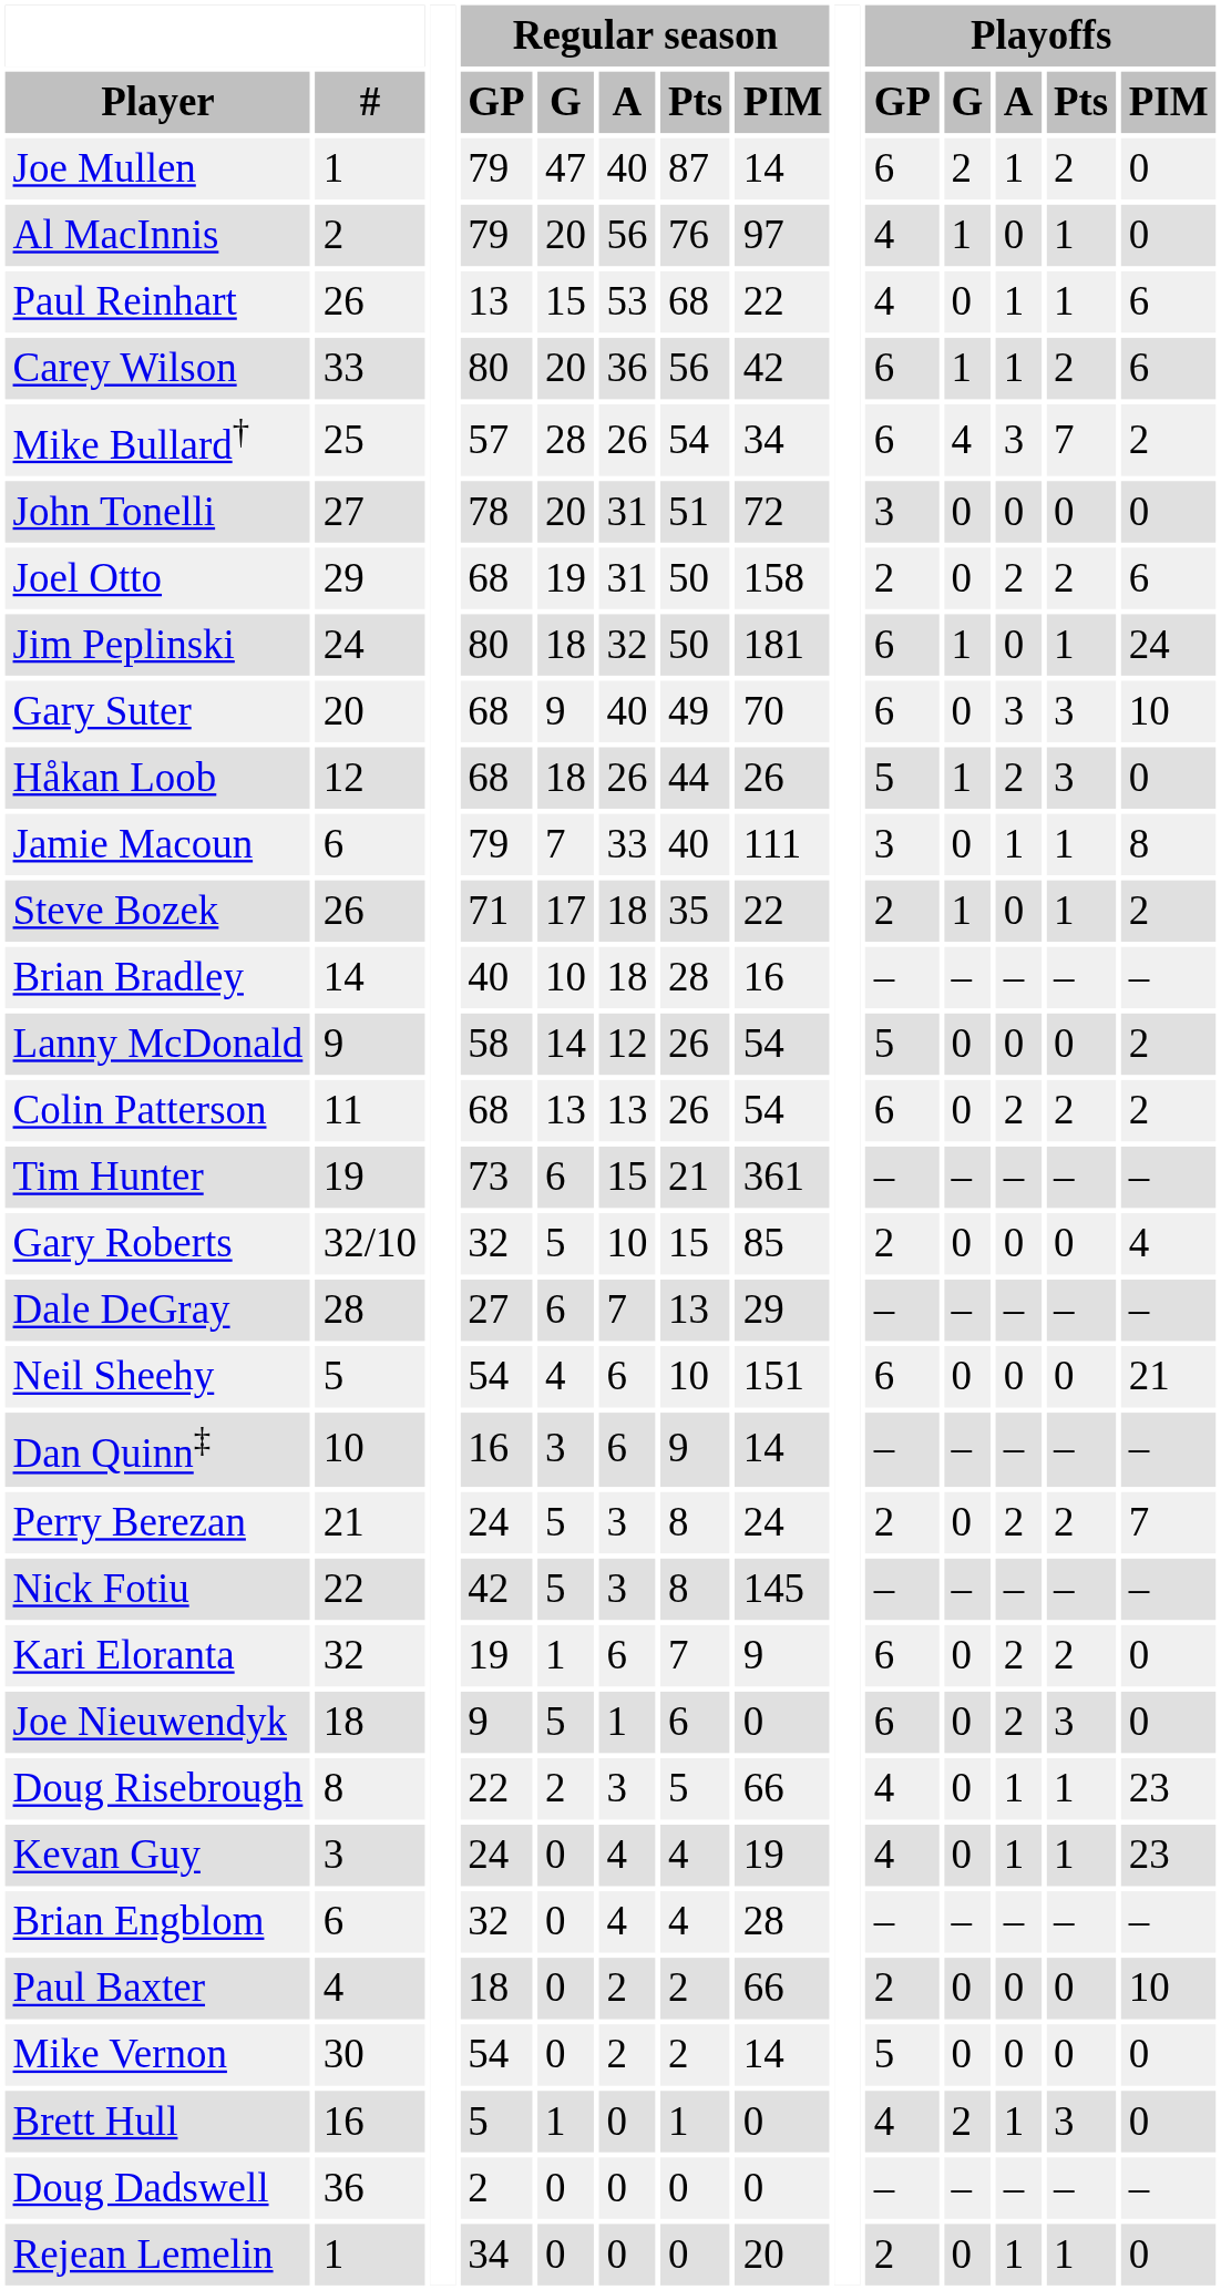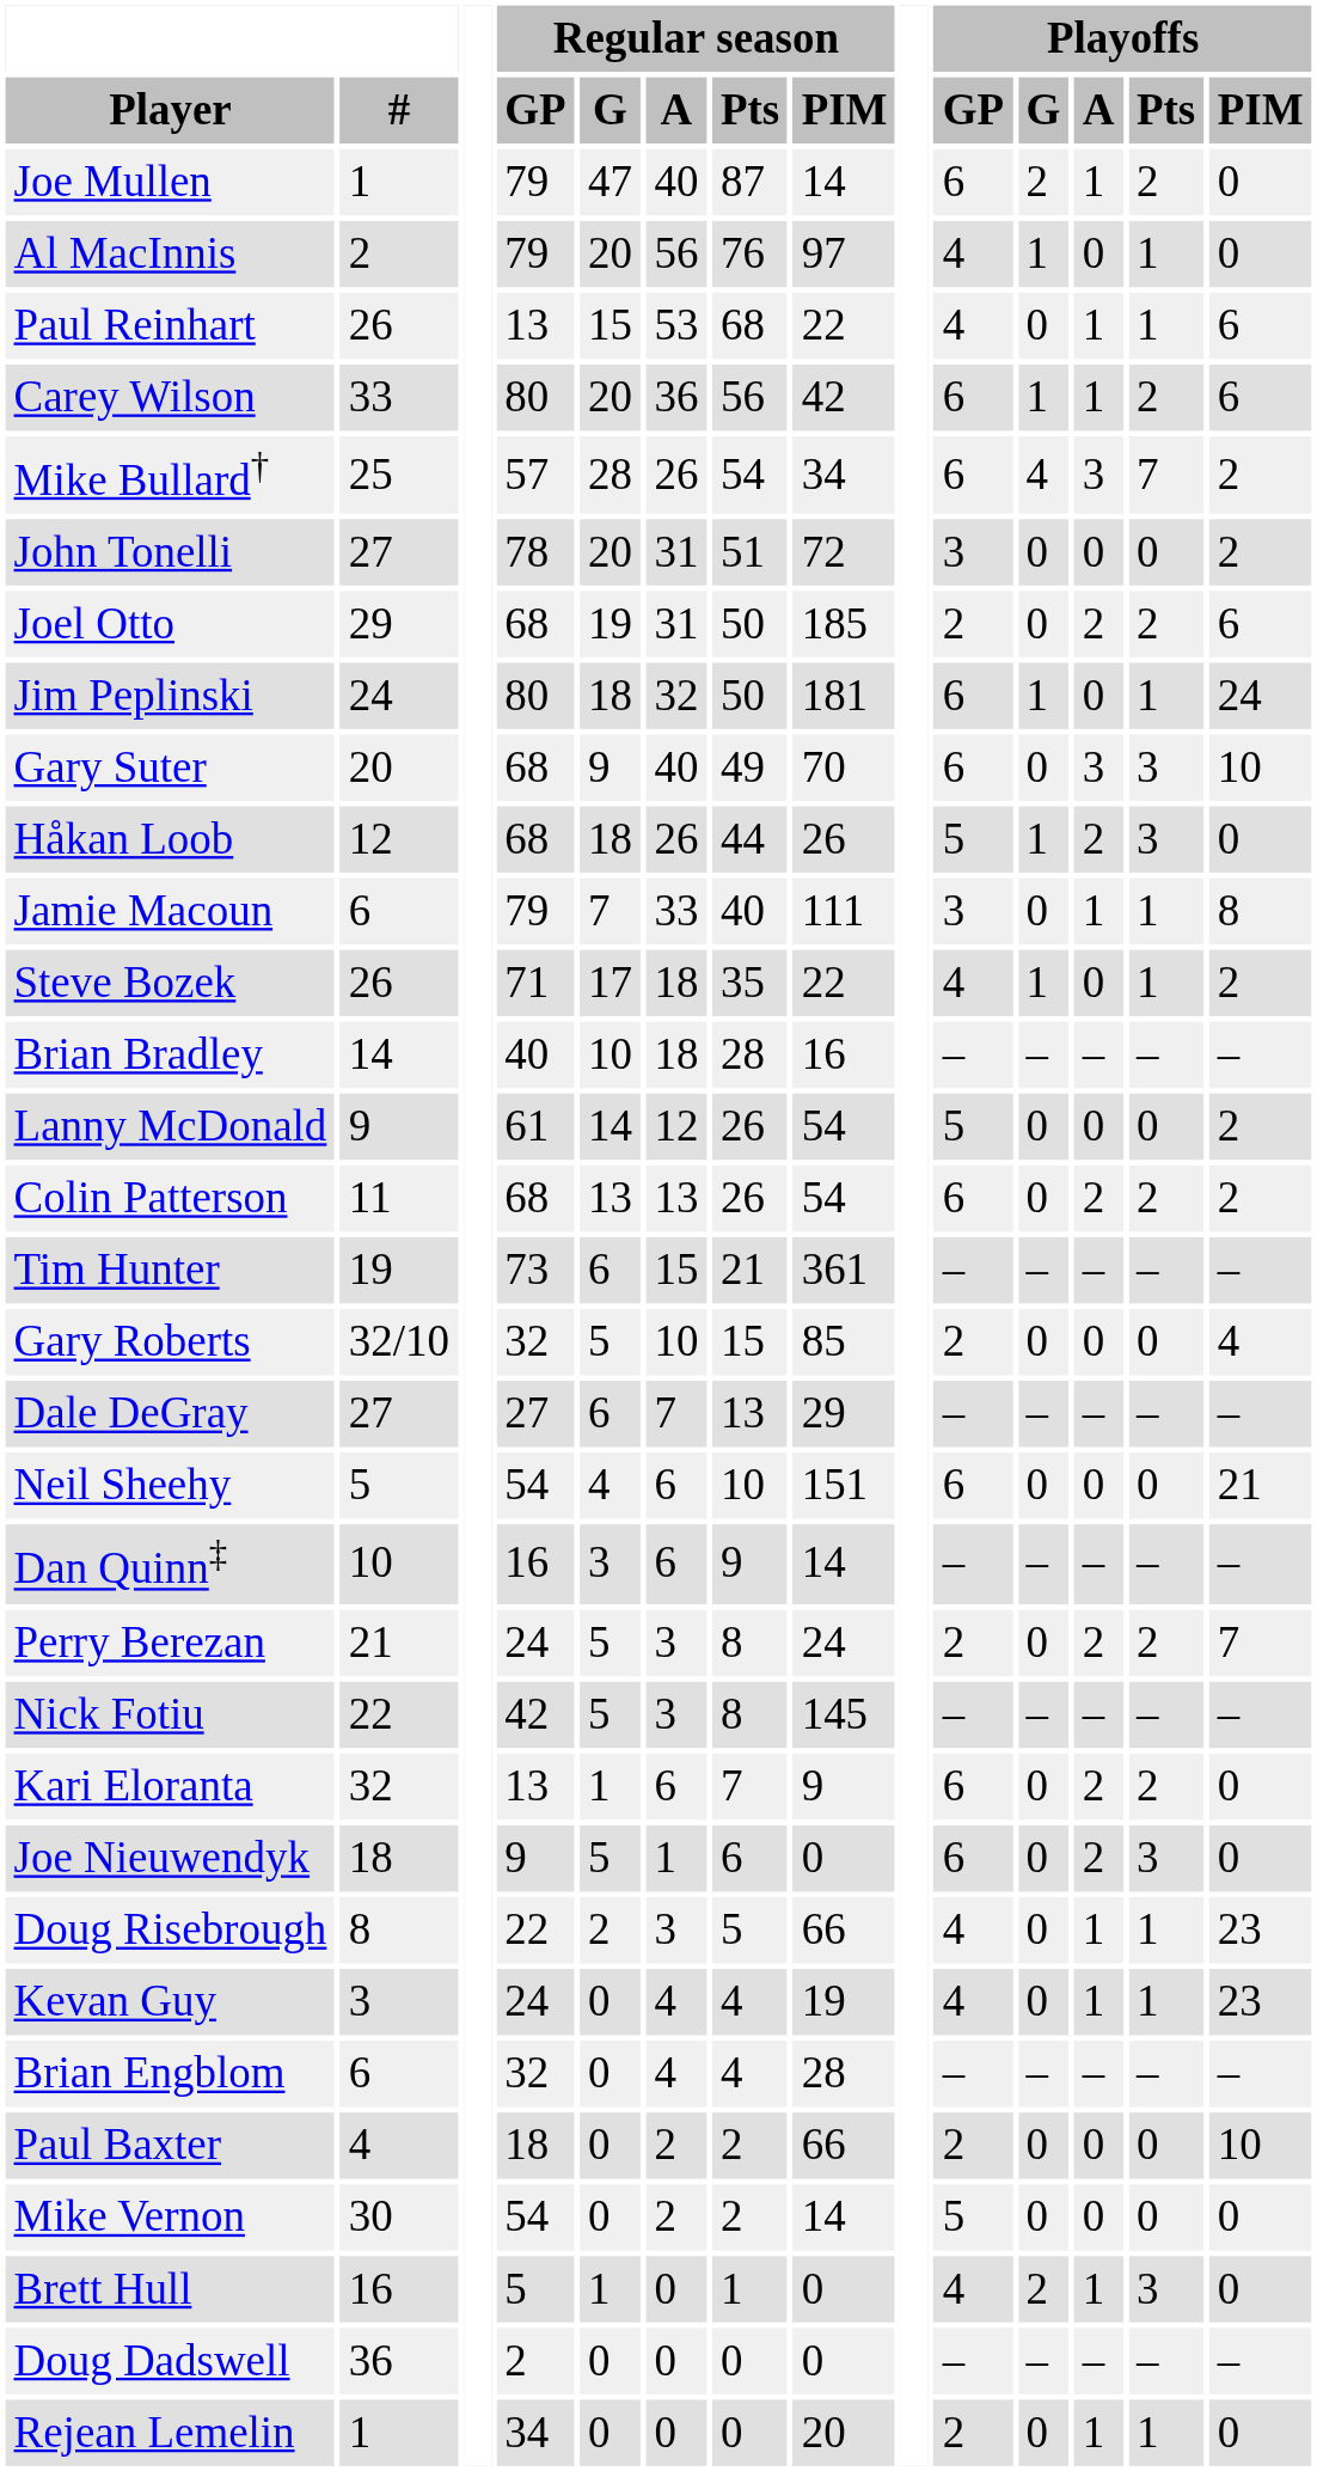 <table BORDER="0" CELLPADDING="3" CELLSPACING="2" ID="Table1">
 <tr ALIGN="center" bgcolor="#c0c0c0">
 <th ALIGN="center" colspan="2" bgcolor="#ffffff"> </th>
 <th ALIGN="center" rowspan="99" bgcolor="#ffffff"> </th>
 <th ALIGN="center" colspan="5">Regular season</th>
 <th ALIGN="center" rowspan="99" bgcolor="#ffffff"> </th>
 <th ALIGN="center" colspan="5">Playoffs</th>
 </tr>
 <tr ALIGN="center" bgcolor="#c0c0c0">
 <th ALIGN="center">Player</th>
 <th ALIGN="center">#</th>
 <th ALIGN="center">GP</th>
 <th ALIGN="center">G</th>
 <th ALIGN="center">A</th>
 <th ALIGN="center">Pts</th>
 <th ALIGN="center">PIM</th>
 <th ALIGN="center">GP</th>
 <th ALIGN="center">G</th>
 <th ALIGN="center">A</th>
 <th ALIGN="center">Pts</th>
 <th ALIGN="center">PIM</th>
 </tr>
 <tr bgcolor="#f0f0f0">
 <td><a href='#'>Joe Mullen</a></td>
 <td>1</td>
 <td>79</td>
 <td>47</td>
 <td>40</td>
 <td>87</td>
 <td>14</td>
 <td>6</td>
 <td>2</td>
 <td>1</td>
 <td>2</td>
 <td>0</td>
 </tr>
 <tr bgcolor="#e0e0e0">
 <td><a href='#'>Al MacInnis</a></td>
 <td>2</td>
 <td>79</td>
 <td>20</td>
 <td>56</td>
 <td>76</td>
 <td>97</td>
 <td>4</td>
 <td>1</td>
 <td>0</td>
 <td>1</td>
 <td>0</td>
 </tr>
 <tr bgcolor="#f0f0f0">
 <td><a href='#'>Paul Reinhart</a></td>
 <td>26</td>
 <td>13</td>
 <td>15</td>
 <td>53</td>
 <td>68</td>
 <td>22</td>
 <td>4</td>
 <td>0</td>
 <td>1</td>
 <td>1</td>
 <td>6</td>
 </tr>
 <tr bgcolor="#e0e0e0">
 <td><a href='#'>Carey Wilson</a></td>
 <td>33</td>
 <td>80</td>
 <td>20</td>
 <td>36</td>
 <td>56</td>
 <td>42</td>
 <td>6</td>
 <td>1</td>
 <td>1</td>
 <td>2</td>
 <td>6</td>
 </tr>
 <tr bgcolor="#f0f0f0">
 <td><a href='#'>Mike Bullard</a><sup>†</sup></td>
 <td>25</td>
 <td>57</td>
 <td>28</td>
 <td>26</td>
 <td>54</td>
 <td>34</td>
 <td>6</td>
 <td>4</td>
 <td>3</td>
 <td>7</td>
 <td>2</td>
 </tr>
 <tr bgcolor="#e0e0e0">
 <td><a href='#'>John Tonelli</a></td>
 <td>27</td>
 <td>78</td>
 <td>20</td>
 <td>31</td>
 <td>51</td>
 <td>72</td>
 <td>3</td>
 <td>0</td>
 <td>0</td>
 <td>0</td>
-<td>0</td>
+<td>2</td>
 </tr>
 <tr bgcolor="#f0f0f0">
 <td><a href='#'>Joel Otto</a></td>
 <td>29</td>
 <td>68</td>
 <td>19</td>
 <td>31</td>
 <td>50</td>
-<td>158</td>
+<td>185</td>
 <td>2</td>
 <td>0</td>
 <td>2</td>
 <td>2</td>
 <td>6</td>
 </tr>
 <tr bgcolor="#e0e0e0">
 <td><a href='#'>Jim Peplinski</a></td>
 <td>24</td>
 <td>80</td>
 <td>18</td>
 <td>32</td>
 <td>50</td>
 <td>181</td>
 <td>6</td>
 <td>1</td>
 <td>0</td>
 <td>1</td>
 <td>24</td>
 </tr>
 <tr bgcolor="#f0f0f0">
 <td><a href='#'>Gary Suter</a></td>
 <td>20</td>
 <td>68</td>
 <td>9</td>
 <td>40</td>
 <td>49</td>
 <td>70</td>
 <td>6</td>
 <td>0</td>
 <td>3</td>
 <td>3</td>
 <td>10</td>
 </tr>
 <tr bgcolor="#e0e0e0">
 <td><a href='#'>Håkan Loob</a></td>
 <td>12</td>
 <td>68</td>
 <td>18</td>
 <td>26</td>
 <td>44</td>
 <td>26</td>
 <td>5</td>
 <td>1</td>
 <td>2</td>
 <td>3</td>
 <td>0</td>
 </tr>
 <tr bgcolor="#f0f0f0">
 <td><a href='#'>Jamie Macoun</a></td>
 <td>6</td>
 <td>79</td>
 <td>7</td>
 <td>33</td>
 <td>40</td>
 <td>111</td>
 <td>3</td>
 <td>0</td>
 <td>1</td>
 <td>1</td>
 <td>8</td>
 </tr>
 <tr bgcolor="#e0e0e0">
 <td><a href='#'>Steve Bozek</a></td>
 <td>26</td>
 <td>71</td>
 <td>17</td>
 <td>18</td>
 <td>35</td>
 <td>22</td>
-<td>2</td>
+<td>4</td>
 <td>1</td>
 <td>0</td>
 <td>1</td>
 <td>2</td>
 </tr>
 <tr bgcolor="#f0f0f0">
 <td><a href='#'>Brian Bradley</a></td>
 <td>14</td>
 <td>40</td>
 <td>10</td>
 <td>18</td>
 <td>28</td>
 <td>16</td>
 <td>–</td>
 <td>–</td>
 <td>–</td>
 <td>–</td>
 <td>–</td>
 </tr>
 <tr bgcolor="#e0e0e0">
 <td><a href='#'>Lanny McDonald</a></td>
 <td>9</td>
-<td>58</td>
+<td>61</td>
 <td>14</td>
 <td>12</td>
 <td>26</td>
 <td>54</td>
 <td>5</td>
 <td>0</td>
 <td>0</td>
 <td>0</td>
 <td>2</td>
 </tr>
 <tr bgcolor="#f0f0f0">
 <td><a href='#'>Colin Patterson</a></td>
 <td>11</td>
 <td>68</td>
 <td>13</td>
 <td>13</td>
 <td>26</td>
 <td>54</td>
 <td>6</td>
 <td>0</td>
 <td>2</td>
 <td>2</td>
 <td>2</td>
 </tr>
 <tr bgcolor="#e0e0e0">
 <td><a href='#'>Tim Hunter</a></td>
 <td>19</td>
 <td>73</td>
 <td>6</td>
 <td>15</td>
 <td>21</td>
 <td>361</td>
 <td>–</td>
 <td>–</td>
 <td>–</td>
 <td>–</td>
 <td>–</td>
 </tr>
 <tr bgcolor="#f0f0f0">
 <td><a href='#'>Gary Roberts</a></td>
 <td>32/10</td>
 <td>32</td>
 <td>5</td>
 <td>10</td>
 <td>15</td>
 <td>85</td>
 <td>2</td>
 <td>0</td>
 <td>0</td>
 <td>0</td>
 <td>4</td>
 </tr>
 <tr bgcolor="#e0e0e0">
 <td><a href='#'>Dale DeGray</a></td>
-<td>28</td>
+<td>27</td>
 <td>27</td>
 <td>6</td>
 <td>7</td>
 <td>13</td>
 <td>29</td>
 <td>–</td>
 <td>–</td>
 <td>–</td>
 <td>–</td>
 <td>–</td>
 </tr>
 <tr bgcolor="#f0f0f0">
 <td><a href='#'>Neil Sheehy</a></td>
 <td>5</td>
 <td>54</td>
 <td>4</td>
 <td>6</td>
 <td>10</td>
 <td>151</td>
 <td>6</td>
 <td>0</td>
 <td>0</td>
 <td>0</td>
 <td>21</td>
 </tr>
 <tr bgcolor="#e0e0e0">
 <td><a href='#'>Dan Quinn</a><sup>‡</sup></td>
 <td>10</td>
 <td>16</td>
 <td>3</td>
 <td>6</td>
 <td>9</td>
 <td>14</td>
 <td>–</td>
 <td>–</td>
 <td>–</td>
 <td>–</td>
 <td>–</td>
 </tr>
 <tr bgcolor="#f0f0f0">
 <td><a href='#'>Perry Berezan</a></td>
 <td>21</td>
 <td>24</td>
 <td>5</td>
 <td>3</td>
 <td>8</td>
 <td>24</td>
 <td>2</td>
 <td>0</td>
 <td>2</td>
 <td>2</td>
 <td>7</td>
 </tr>
 <tr bgcolor="#e0e0e0">
 <td><a href='#'>Nick Fotiu</a></td>
 <td>22</td>
 <td>42</td>
 <td>5</td>
 <td>3</td>
 <td>8</td>
 <td>145</td>
 <td>–</td>
 <td>–</td>
 <td>–</td>
 <td>–</td>
 <td>–</td>
 </tr>
 <tr bgcolor="#f0f0f0">
 <td><a href='#'>Kari Eloranta</a></td>
 <td>32</td>
-<td>19</td>
+<td>13</td>
 <td>1</td>
 <td>6</td>
 <td>7</td>
 <td>9</td>
 <td>6</td>
 <td>0</td>
 <td>2</td>
 <td>2</td>
 <td>0</td>
 </tr>
 <tr bgcolor="#e0e0e0">
 <td><a href='#'>Joe Nieuwendyk</a></td>
 <td>18</td>
 <td>9</td>
 <td>5</td>
 <td>1</td>
 <td>6</td>
 <td>0</td>
 <td>6</td>
 <td>0</td>
 <td>2</td>
 <td>3</td>
 <td>0</td>
 </tr>
 <tr bgcolor="#f0f0f0">
 <td><a href='#'>Doug Risebrough</a></td>
 <td>8</td>
 <td>22</td>
 <td>2</td>
 <td>3</td>
 <td>5</td>
 <td>66</td>
 <td>4</td>
 <td>0</td>
 <td>1</td>
 <td>1</td>
 <td>23</td>
 </tr>
 <tr bgcolor="#e0e0e0">
 <td><a href='#'>Kevan Guy</a></td>
 <td>3</td>
 <td>24</td>
 <td>0</td>
 <td>4</td>
 <td>4</td>
 <td>19</td>
 <td>4</td>
 <td>0</td>
 <td>1</td>
 <td>1</td>
 <td>23</td>
 </tr>
 <tr bgcolor="#f0f0f0">
 <td><a href='#'>Brian Engblom</a></td>
 <td>6</td>
 <td>32</td>
 <td>0</td>
 <td>4</td>
 <td>4</td>
 <td>28</td>
 <td>–</td>
 <td>–</td>
 <td>–</td>
 <td>–</td>
 <td>–</td>
 </tr>
 <tr bgcolor="#e0e0e0">
 <td><a href='#'>Paul Baxter</a></td>
 <td>4</td>
 <td>18</td>
 <td>0</td>
 <td>2</td>
 <td>2</td>
 <td>66</td>
 <td>2</td>
 <td>0</td>
 <td>0</td>
 <td>0</td>
 <td>10</td>
 </tr>
 <tr bgcolor="#f0f0f0">
 <td><a href='#'>Mike Vernon</a></td>
 <td>30</td>
 <td>54</td>
 <td>0</td>
 <td>2</td>
 <td>2</td>
 <td>14</td>
 <td>5</td>
 <td>0</td>
 <td>0</td>
 <td>0</td>
 <td>0</td>
 </tr>
 <tr bgcolor="#e0e0e0">
 <td><a href='#'>Brett Hull</a></td>
 <td>16</td>
 <td>5</td>
 <td>1</td>
 <td>0</td>
 <td>1</td>
 <td>0</td>
 <td>4</td>
 <td>2</td>
 <td>1</td>
 <td>3</td>
 <td>0</td>
 </tr>
 <tr bgcolor="#f0f0f0">
 <td><a href='#'>Doug Dadswell</a></td>
 <td>36</td>
 <td>2</td>
 <td>0</td>
 <td>0</td>
 <td>0</td>
 <td>0</td>
 <td>–</td>
 <td>–</td>
 <td>–</td>
 <td>–</td>
 <td>–</td>
 </tr>
 <tr bgcolor="#e0e0e0">
 <td><a href='#'>Rejean Lemelin</a></td>
 <td>1</td>
 <td>34</td>
 <td>0</td>
 <td>0</td>
 <td>0</td>
 <td>20</td>
 <td>2</td>
 <td>0</td>
 <td>1</td>
 <td>1</td>
 <td>0</td>
 </tr>
 </table>
